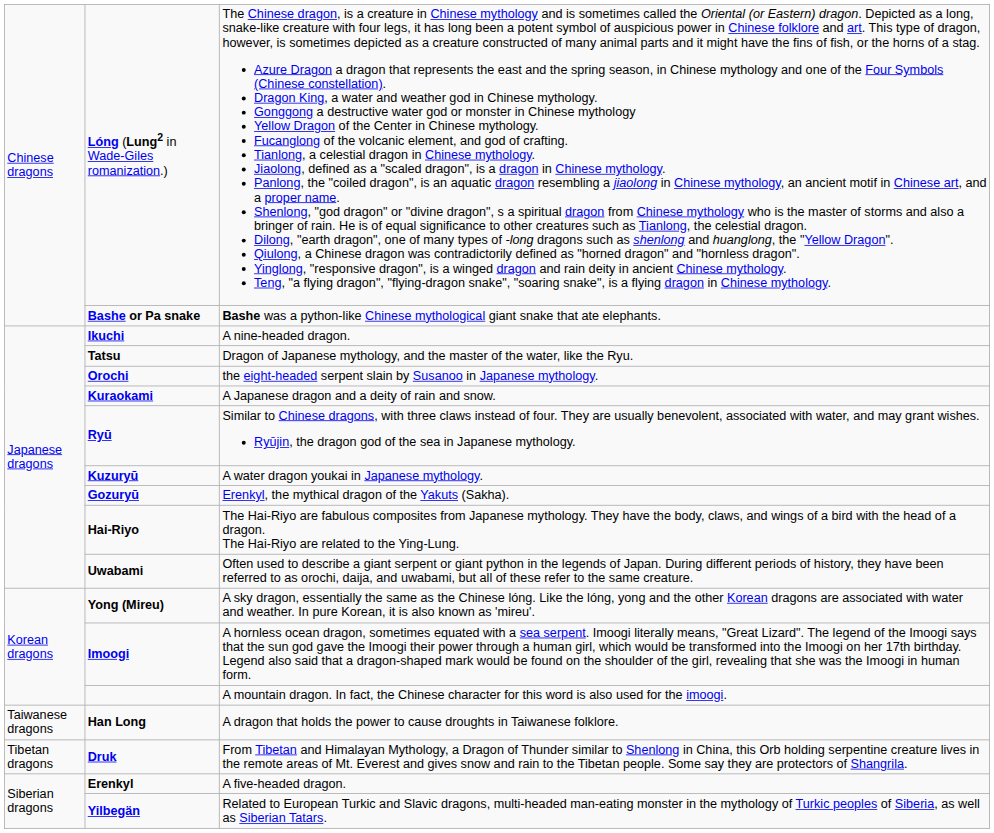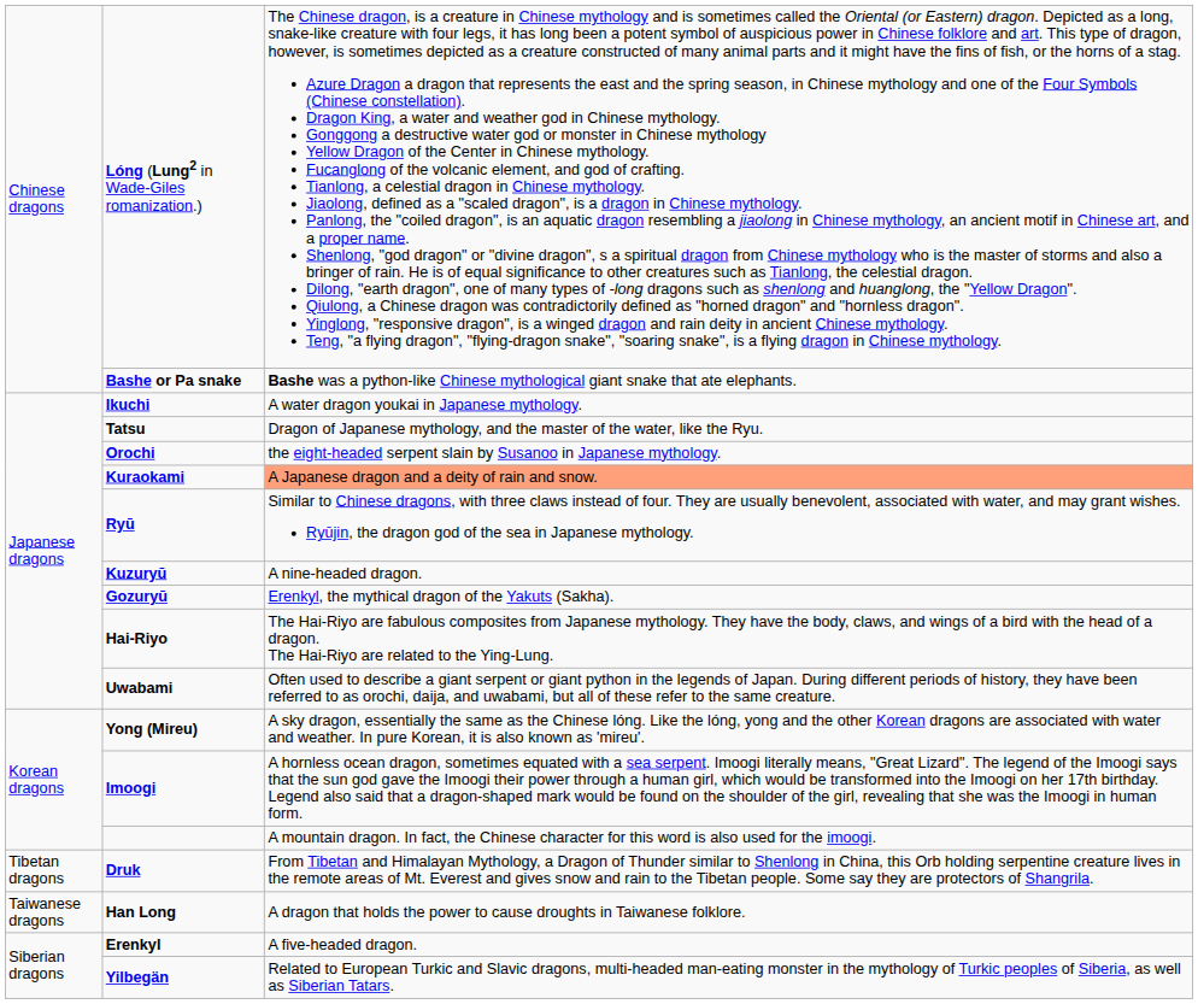 <table class="wikitable">
 <tr>
 <td rowspan="2"><a href='#'>Chinese dragons</a></td>
 <td><strong><a href='#'>Lóng</a></strong> (<strong>Lung<sup>2</sup></strong> in <a href='#'>Wade-Giles romanization</a>.)</td>
 <td>The <a href='#'>Chinese dragon</a>, is a creature in <a href='#'>Chinese mythology</a> and is sometimes called the <em>Oriental (or Eastern) dragon</em>. Depicted as a long, snake-like creature with four legs, it has long been a potent symbol of auspicious power in <a href='#'>Chinese folklore</a> and <a href='#'>art</a>. This type of dragon, however, is sometimes depicted as a creature constructed of many animal parts and it might have the fins of fish, or the horns of a stag.<br><ul><li><a href='#'>Azure Dragon</a> a dragon that represents the east and the spring season, in Chinese mythology and one of the <a href='#'>Four Symbols (Chinese constellation)</a>.</li><li><a href='#'>Dragon King</a>, a water and weather god in Chinese mythology.</li><li><a href='#'>Gonggong</a> a destructive water god or monster in Chinese mythology</li><li><a href='#'>Yellow Dragon</a> of the Center in Chinese mythology.</li><li><a href='#'>Fucanglong</a> of the volcanic element, and god of crafting.</li><li><a href='#'>Tianlong</a>, a celestial dragon in <a href='#'>Chinese mythology</a>.</li><li><a href='#'>Jiaolong</a>, defined as a "scaled dragon", is a <a href='#'>dragon</a> in <a href='#'>Chinese mythology</a>.</li><li><a href='#'>Panlong</a>, the "coiled dragon", is an aquatic <a href='#'>dragon</a> resembling a <em><a href='#'>jiaolong</a></em> in <a href='#'>Chinese mythology</a>, an ancient motif in <a href='#'>Chinese art</a>, and a <a href='#'>proper name</a>.</li><li><a href='#'>Shenlong</a>, "god dragon" or "divine dragon", s a spiritual <a href='#'>dragon</a> from <a href='#'>Chinese mythology</a> who is the master of storms and also a bringer of rain. He is of equal significance to other creatures such as <a href='#'>Tianlong</a>, the celestial dragon.</li><li><a href='#'>Dilong</a>, "earth dragon", one of many types of <em>-long</em>  dragons such as <em><a href='#'>shenlong</a></em> and <em>huanglong</em>, the "<a href='#'>Yellow Dragon</a>".</li><li><a href='#'>Qiulong</a>, a Chinese dragon was contradictorily defined as "horned dragon" and "hornless dragon".</li><li><a href='#'>Yinglong</a>, "responsive dragon",  is a winged <a href='#'>dragon</a> and rain deity in ancient <a href='#'>Chinese mythology</a>.</li><li><a href='#'>Teng</a>, "a flying dragon", "flying-dragon snake", "soaring snake",  is a flying <a href='#'>dragon</a> in <a href='#'>Chinese mythology</a>.</li></ul></td>
 </tr>
 <tr>
 <td><strong><a href='#'>Bashe</a> or Pa snake</strong></td>
 <td><strong>Bashe</strong> was a python-like <a href='#'>Chinese mythological</a> giant snake that ate elephants.</td>
 </tr>
 <tr>
 <td rowspan="9"><a href='#'>Japanese dragons</a></td>
 <td><strong><a href='#'>Ikuchi</a></strong></td>
-<td>A nine-headed dragon.</td>
+<td>A water dragon youkai in <a href='#'>Japanese mythology</a>.</td>
 </tr>
 <tr>
 <td><strong>Tatsu</strong></td>
 <td>Dragon of Japanese mythology, and the master of the water, like the Ryu.</td>
 </tr>
 <tr>
 <td><strong><a href='#'>Orochi</a></strong></td>
 <td>the <a href='#'>eight-headed</a> serpent slain by <a href='#'>Susanoo</a> in <a href='#'>Japanese mythology</a>.</td>
 </tr>
 <tr>
 <td><strong><a href='#'>Kuraokami</a></strong></td>
-<td>A Japanese dragon and a deity of rain and snow.</td>
+<td style="background: lightsalmon;">A Japanese dragon and a deity of rain and snow.</td>
 </tr>
 <tr>
 <td><strong><a href='#'>Ryū</a></strong> </td>
 <td>Similar to <a href='#'>Chinese dragons</a>, with three claws instead of four. They are usually benevolent, associated with water, and may grant wishes.<br><ul><li><a href='#'>Ryūjin</a>, the dragon god of the sea in Japanese mythology.</li></ul></td>
 </tr>
 <tr>
 <td><strong><a href='#'>Kuzuryū</a></strong></td>
-<td>A water dragon youkai in <a href='#'>Japanese mythology</a>.</td>
+<td>A nine-headed dragon.</td>
 </tr>
 <tr>
 <td><strong><a href='#'>Gozuryū</a></strong></td>
 <td><a href='#'>Erenkyl</a>, the mythical dragon of the <a href='#'>Yakuts</a> (Sakha).</td>
 </tr>
 <tr>
 <td><strong>Hai-Riyo</strong></td>
 <td>The Hai-Riyo are fabulous composites from Japanese mythology. They have the body, claws, and wings of a bird with the head of a dragon.<br>The Hai-Riyo are related to the Ying-Lung.</td>
 </tr>
 <tr>
 <td><strong>Uwabami</strong></td>
 <td>Often used to describe a giant serpent or giant python in the legends of Japan.  During different periods of history, they have been referred to as orochi, daija, and uwabami, but all of these refer to the same creature.</td>
 </tr>
 <tr>
 <td rowspan="3"><a href='#'>Korean dragons</a></td>
 <td><strong>Yong (Mireu)</strong></td>
 <td>A sky dragon, essentially the same as the Chinese lóng. Like the lóng, yong and the other <a href='#'>Korean</a> dragons are associated with water and weather. In pure Korean, it is also known as 'mireu'.</td>
 </tr>
 <tr>
 <td><strong><a href='#'>Imoogi</a></strong></td>
 <td>A hornless ocean dragon, sometimes equated with a <a href='#'>sea serpent</a>. Imoogi literally means, "Great Lizard". The legend of the Imoogi says that the sun god gave the Imoogi their power through a human girl, which would be transformed into the Imoogi on her 17th birthday. Legend also said that a dragon-shaped mark would be found on the shoulder of the girl, revealing that she was the Imoogi in human form.</td>
 </tr>
 <tr>
 <td></td>
 <td>A mountain dragon. In fact, the Chinese character for this word is also used for the <a href='#'>imoogi</a>.</td>
 </tr>
 <tr>
+<td>Tibetan dragons</td>
+<td><strong><a href='#'>Druk</a></strong></td>
+<td>From <a href='#'>Tibetan</a> and Himalayan Mythology, a Dragon of Thunder similar to <a href='#'>Shenlong</a> in China, this Orb holding serpentine creature lives in the remote areas of Mt. Everest and gives snow and rain to the Tibetan people. Some say they are protectors of <a href='#'>Shangrila</a>.</td>
+</tr>
+<tr>
 <td>Taiwanese dragons</td>
 <td><strong>Han Long</strong></td>
 <td>A dragon that holds the power to cause droughts in Taiwanese folklore.</td>
-</tr>
-<tr>
-<td>Tibetan dragons</td>
-<td><strong><a href='#'>Druk</a></strong></td>
-<td>From <a href='#'>Tibetan</a> and Himalayan Mythology, a Dragon of Thunder similar to <a href='#'>Shenlong</a> in China, this Orb holding serpentine creature lives in the remote areas of Mt. Everest and gives snow and rain to the Tibetan people. Some say they are protectors of <a href='#'>Shangrila</a>.</td>
 </tr>
 <tr>
 <td rowspan="2">Siberian dragons</td>
 <td><strong>Erenkyl</strong></td>
 <td>A five-headed dragon.</td>
 </tr>
 <tr>
 <td><strong><a href='#'>Yilbegän</a></strong></td>
 <td>Related to European Turkic and Slavic dragons, multi-headed man-eating monster in the mythology of <a href='#'>Turkic peoples</a> of <a href='#'>Siberia</a>, as well as <a href='#'>Siberian Tatars</a>.</td>
 </tr>
 </table>
